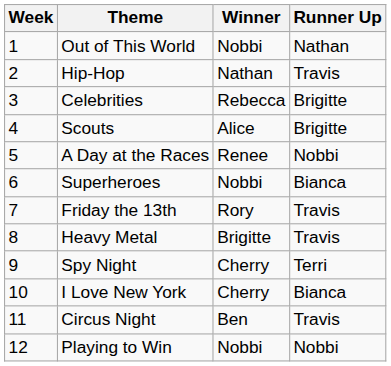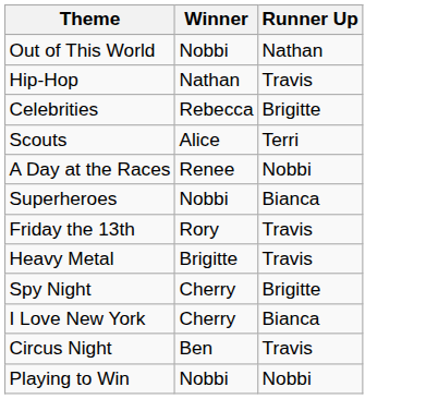 <table class="wikitable">
 <tr>
-<th>Week</th>
 <th>Theme</th>
 <th>Winner</th>
 <th>Runner Up</th>
 </tr>
 <tr>
-<td>1</td>
 <td>Out of This World</td>
 <td>Nobbi</td>
 <td>Nathan</td>
 </tr>
 <tr>
-<td>2</td>
 <td>Hip-Hop</td>
 <td>Nathan</td>
 <td>Travis</td>
 </tr>
 <tr>
-<td>3</td>
 <td>Celebrities</td>
 <td>Rebecca</td>
 <td>Brigitte</td>
 </tr>
 <tr>
-<td>4</td>
 <td>Scouts</td>
 <td>Alice</td>
-<td>Brigitte</td>
+<td>Terri</td>
 </tr>
 <tr>
-<td>5</td>
 <td>A Day at the Races</td>
 <td>Renee</td>
 <td>Nobbi</td>
 </tr>
 <tr>
-<td>6</td>
 <td>Superheroes</td>
 <td>Nobbi</td>
 <td>Bianca</td>
 </tr>
 <tr>
-<td>7</td>
 <td>Friday the 13th</td>
 <td>Rory</td>
 <td>Travis</td>
 </tr>
 <tr>
-<td>8</td>
 <td>Heavy Metal</td>
 <td>Brigitte</td>
 <td>Travis</td>
 </tr>
 <tr>
-<td>9</td>
 <td>Spy Night</td>
 <td>Cherry</td>
-<td>Terri</td>
+<td>Brigitte</td>
 </tr>
 <tr>
-<td>10</td>
 <td>I Love New York</td>
 <td>Cherry</td>
 <td>Bianca</td>
 </tr>
 <tr>
-<td>11</td>
 <td>Circus Night</td>
 <td>Ben</td>
 <td>Travis</td>
 </tr>
 <tr>
-<td>12</td>
 <td>Playing to Win</td>
 <td>Nobbi</td>
 <td>Nobbi</td>
 </tr>
 </table>
